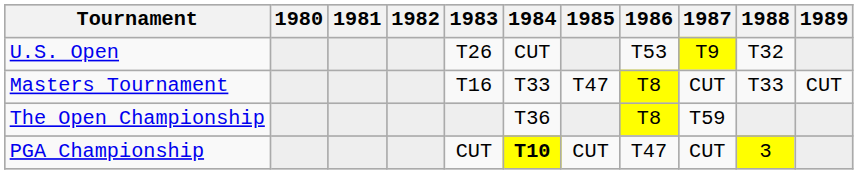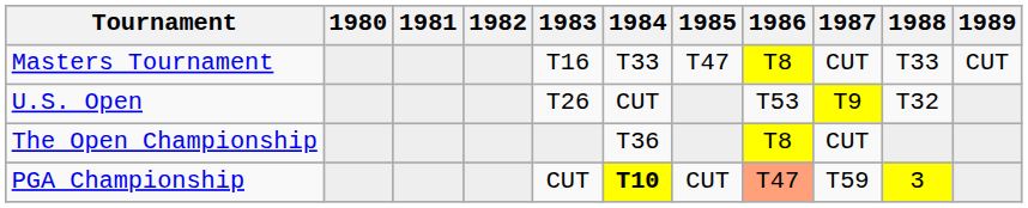 <table class="wikitable" style="font-size:95%;text-align:center;">
 <tr>
 <th>Tournament</th>
 <th>1980</th>
 <th>1981</th>
 <th>1982</th>
 <th>1983</th>
 <th>1984</th>
 <th>1985</th>
 <th>1986</th>
 <th>1987</th>
 <th>1988</th>
 <th>1989</th>
 </tr>
 <tr>
+<td align=left><a href='#'>Masters Tournament</a></td>
+<td style="background:#eeeeee;"></td>
+<td style="background:#eeeeee;"></td>
+<td style="background:#eeeeee;"></td>
+<td>T16</td>
+<td>T33</td>
+<td>T47</td>
+<td style="background:yellow;">T8</td>
+<td>CUT</td>
+<td>T33</td>
+<td>CUT</td>
+</tr>
+<tr>
 <td align=left><a href='#'>U.S. Open</a></td>
 <td style="background:#eeeeee;"></td>
 <td style="background:#eeeeee;"></td>
 <td style="background:#eeeeee;"></td>
 <td>T26</td>
 <td>CUT</td>
 <td style="background:#eeeeee;"></td>
 <td>T53</td>
 <td style="background:yellow;">T9</td>
 <td>T32</td>
 <td style="background:#eeeeee;"></td>
 </tr>
 <tr>
-<td align=left><a href='#'>Masters Tournament</a></td>
-<td style="background:#eeeeee;"></td>
-<td style="background:#eeeeee;"></td>
-<td style="background:#eeeeee;"></td>
-<td>T16</td>
-<td>T33</td>
-<td>T47</td>
-<td style="background:yellow;">T8</td>
-<td>CUT</td>
-<td>T33</td>
-<td>CUT</td>
-</tr>
-<tr>
 <td align=left><a href='#'>The Open Championship</a></td>
 <td style="background:#eeeeee;"></td>
 <td style="background:#eeeeee;"></td>
 <td style="background:#eeeeee;"></td>
 <td style="background:#eeeeee;"></td>
 <td>T36</td>
 <td style="background:#eeeeee;"></td>
 <td style="background:yellow;">T8</td>
-<td>T59</td>
+<td>CUT</td>
 <td style="background:#eeeeee;"></td>
 <td style="background:#eeeeee;"></td>
 </tr>
 <tr>
 <td align=left><a href='#'>PGA Championship</a></td>
 <td style="background:#eeeeee;"></td>
 <td style="background:#eeeeee;"></td>
 <td style="background:#eeeeee;"></td>
 <td>CUT</td>
 <td style="background:yellow;"><strong>T10</strong></td>
 <td>CUT</td>
-<td>T47</td>
-<td>CUT</td>
+<td style="background: lightsalmon;">T47</td>
+<td>T59</td>
 <td style="background:yellow;">3</td>
 <td style="background:#eeeeee;"></td>
 </tr>
 </table>
